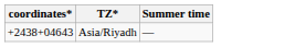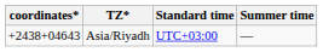 <table class="wikitable sortable">
 <tr>
 <th>coordinates*</th>
 <th>TZ*</th>
+<th>Standard time</th>
 <th>Summer time</th>
 </tr>
 <tr>
 <td>+2438+04643</td>
 <td>Asia/Riyadh</td>
+<td><a href='#'>UTC+03:00</a></td>
 <td>—</td>
 </tr>
 </table>
